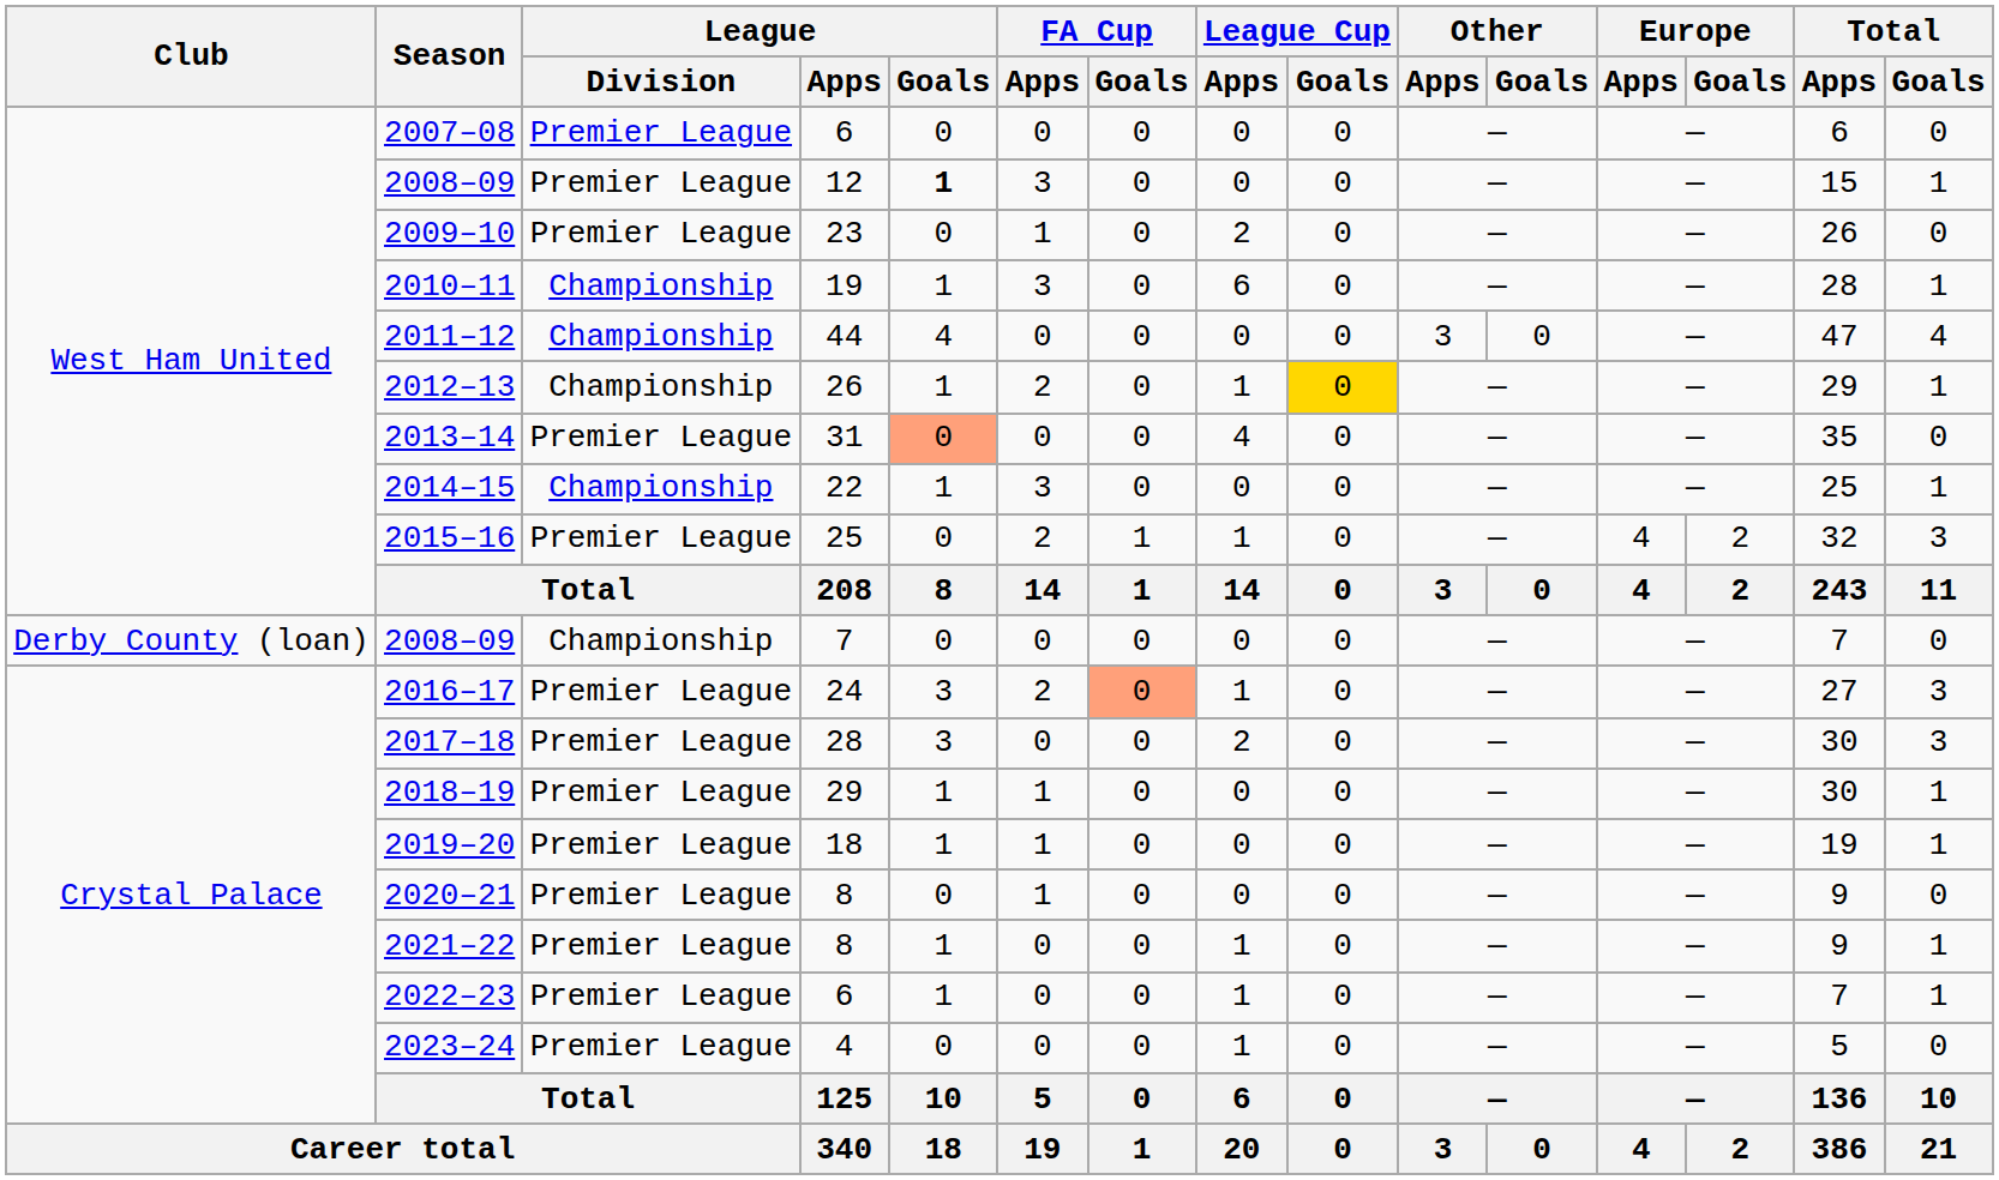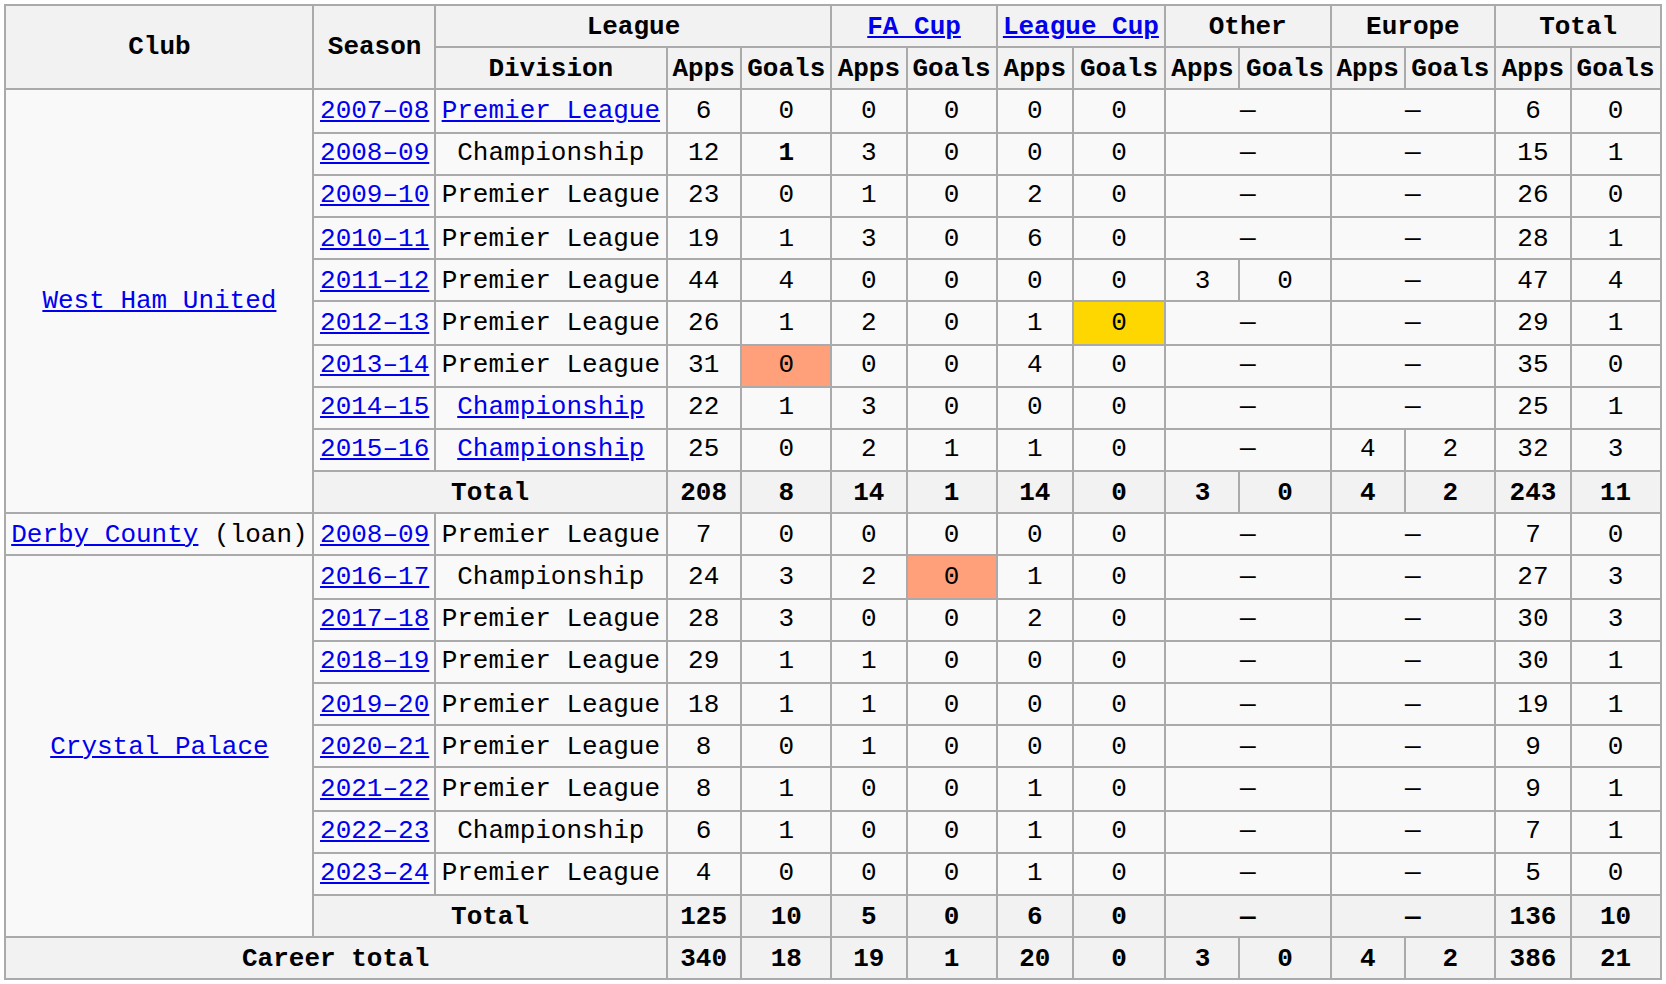 <table class="wikitable" style="text-align:center">
 <tr>
 <th rowspan="2">Club</th>
 <th rowspan="2">Season</th>
 <th colspan="3">League</th>
 <th colspan="2"><a href='#'>FA Cup</a></th>
 <th colspan="2"><a href='#'>League Cup</a></th>
 <th colspan="2">Other</th>
 <th colspan="2">Europe</th>
 <th colspan="2">Total</th>
 </tr>
 <tr>
 <th>Division</th>
 <th>Apps</th>
 <th>Goals</th>
 <th>Apps</th>
 <th>Goals</th>
 <th>Apps</th>
 <th>Goals</th>
 <th>Apps</th>
 <th>Goals</th>
 <th>Apps</th>
 <th>Goals</th>
 <th>Apps</th>
 <th>Goals</th>
 </tr>
 <tr>
 <td rowspan="10"><a href='#'>West Ham United</a></td>
 <td><a href='#'>2007–08</a></td>
 <td><a href='#'>Premier League</a></td>
 <td>6</td>
 <td>0</td>
 <td>0</td>
 <td>0</td>
 <td>0</td>
 <td>0</td>
 <td colspan="2">—</td>
 <td colspan="2">—</td>
 <td>6</td>
 <td>0</td>
 </tr>
 <tr>
 <td><a href='#'>2008–09</a></td>
-<td>Premier League</td>
+<td>Championship</td>
 <td>12</td>
 <td><strong>1</strong></td>
 <td>3</td>
 <td>0</td>
 <td>0</td>
 <td>0</td>
 <td colspan="2">—</td>
 <td colspan="2">—</td>
 <td>15</td>
 <td>1</td>
 </tr>
 <tr>
 <td><a href='#'>2009–10</a></td>
 <td>Premier League</td>
 <td>23</td>
 <td>0</td>
 <td>1</td>
 <td>0</td>
 <td>2</td>
 <td>0</td>
 <td colspan="2">—</td>
 <td colspan="2">—</td>
 <td>26</td>
 <td>0</td>
 </tr>
 <tr>
 <td><a href='#'>2010–11</a></td>
-<td><a href='#'>Championship</a></td>
+<td>Premier League</td>
 <td>19</td>
 <td>1</td>
 <td>3</td>
 <td>0</td>
 <td>6</td>
 <td>0</td>
 <td colspan="2">—</td>
 <td colspan="2">—</td>
 <td>28</td>
 <td>1</td>
 </tr>
 <tr>
 <td><a href='#'>2011–12</a></td>
-<td><a href='#'>Championship</a></td>
+<td>Premier League</td>
 <td>44</td>
 <td>4</td>
 <td>0</td>
 <td>0</td>
 <td>0</td>
 <td>0</td>
 <td>3</td>
 <td>0</td>
 <td colspan="2">—</td>
 <td>47</td>
 <td>4</td>
 </tr>
 <tr>
 <td><a href='#'>2012–13</a></td>
-<td>Championship</td>
+<td>Premier League</td>
 <td>26</td>
 <td>1</td>
 <td>2</td>
 <td>0</td>
 <td>1</td>
 <td style="background: gold;">0</td>
 <td colspan="2">—</td>
 <td colspan="2">—</td>
 <td>29</td>
 <td>1</td>
 </tr>
 <tr>
 <td><a href='#'>2013–14</a></td>
 <td>Premier League</td>
 <td>31</td>
 <td style="background: lightsalmon;">0</td>
 <td>0</td>
 <td>0</td>
 <td>4</td>
 <td>0</td>
 <td colspan="2">—</td>
 <td colspan="2">—</td>
 <td>35</td>
 <td>0</td>
 </tr>
 <tr>
 <td><a href='#'>2014–15</a></td>
 <td><a href='#'>Championship</a></td>
 <td>22</td>
 <td>1</td>
 <td>3</td>
 <td>0</td>
 <td>0</td>
 <td>0</td>
 <td colspan="2">—</td>
 <td colspan="2">—</td>
 <td>25</td>
 <td>1</td>
 </tr>
 <tr>
 <td><a href='#'>2015–16</a></td>
-<td>Premier League</td>
+<td><a href='#'>Championship</a></td>
 <td>25</td>
 <td>0</td>
 <td>2</td>
 <td>1</td>
 <td>1</td>
 <td>0</td>
 <td colspan="2">—</td>
 <td>4</td>
 <td>2</td>
 <td>32</td>
 <td>3</td>
 </tr>
 <tr>
 <th colspan="2">Total</th>
 <th>208</th>
 <th>8</th>
 <th>14</th>
 <th>1</th>
 <th>14</th>
 <th>0</th>
 <th>3</th>
 <th>0</th>
 <th>4</th>
 <th>2</th>
 <th>243</th>
 <th>11</th>
 </tr>
 <tr>
 <td><a href='#'>Derby County</a> (loan)</td>
 <td><a href='#'>2008–09</a></td>
-<td>Championship</td>
+<td>Premier League</td>
 <td>7</td>
 <td>0</td>
 <td>0</td>
 <td>0</td>
 <td>0</td>
 <td>0</td>
 <td colspan="2">—</td>
 <td colspan="2">—</td>
 <td>7</td>
 <td>0</td>
 </tr>
 <tr>
 <td rowspan="9"><a href='#'>Crystal Palace</a></td>
 <td><a href='#'>2016–17</a></td>
-<td>Premier League</td>
+<td>Championship</td>
 <td>24</td>
 <td>3</td>
 <td>2</td>
 <td style="background: lightsalmon;">0</td>
 <td>1</td>
 <td>0</td>
 <td colspan="2">—</td>
 <td colspan="2">—</td>
 <td>27</td>
 <td>3</td>
 </tr>
 <tr>
 <td><a href='#'>2017–18</a></td>
 <td>Premier League</td>
 <td>28</td>
 <td>3</td>
 <td>0</td>
 <td>0</td>
 <td>2</td>
 <td>0</td>
 <td colspan="2">—</td>
 <td colspan="2">—</td>
 <td>30</td>
 <td>3</td>
 </tr>
 <tr>
 <td><a href='#'>2018–19</a></td>
 <td>Premier League</td>
 <td>29</td>
 <td>1</td>
 <td>1</td>
 <td>0</td>
 <td>0</td>
 <td>0</td>
 <td colspan="2">—</td>
 <td colspan="2">—</td>
 <td>30</td>
 <td>1</td>
 </tr>
 <tr>
 <td><a href='#'>2019–20</a></td>
 <td>Premier League</td>
 <td>18</td>
 <td>1</td>
 <td>1</td>
 <td>0</td>
 <td>0</td>
 <td>0</td>
 <td colspan="2">—</td>
 <td colspan="2">—</td>
 <td>19</td>
 <td>1</td>
 </tr>
 <tr>
 <td><a href='#'>2020–21</a></td>
 <td>Premier League</td>
 <td>8</td>
 <td>0</td>
 <td>1</td>
 <td>0</td>
 <td>0</td>
 <td>0</td>
 <td colspan="2">—</td>
 <td colspan="2">—</td>
 <td>9</td>
 <td>0</td>
 </tr>
 <tr>
 <td><a href='#'>2021–22</a></td>
 <td>Premier League</td>
 <td>8</td>
 <td>1</td>
 <td>0</td>
 <td>0</td>
 <td>1</td>
 <td>0</td>
 <td colspan="2">—</td>
 <td colspan="2">—</td>
 <td>9</td>
 <td>1</td>
 </tr>
 <tr>
 <td><a href='#'>2022–23</a></td>
-<td>Premier League</td>
+<td>Championship</td>
 <td>6</td>
 <td>1</td>
 <td>0</td>
 <td>0</td>
 <td>1</td>
 <td>0</td>
 <td colspan="2">—</td>
 <td colspan="2">—</td>
 <td>7</td>
 <td>1</td>
 </tr>
 <tr>
 <td><a href='#'>2023–24</a></td>
 <td>Premier League</td>
 <td>4</td>
 <td>0</td>
 <td>0</td>
 <td>0</td>
 <td>1</td>
 <td>0</td>
 <td colspan="2">—</td>
 <td colspan="2">—</td>
 <td>5</td>
 <td>0</td>
 </tr>
 <tr>
 <th colspan="2">Total</th>
 <th>125</th>
 <th>10</th>
 <th>5</th>
 <th>0</th>
 <th>6</th>
 <th>0</th>
 <th colspan="2">—</th>
 <th colspan="2">—</th>
 <th>136</th>
 <th>10</th>
 </tr>
 <tr>
 <th colspan="3">Career total</th>
 <th>340</th>
 <th>18</th>
 <th>19</th>
 <th>1</th>
 <th>20</th>
 <th>0</th>
 <th>3</th>
 <th>0</th>
 <th>4</th>
 <th>2</th>
 <th>386</th>
 <th>21</th>
 </tr>
 </table>
